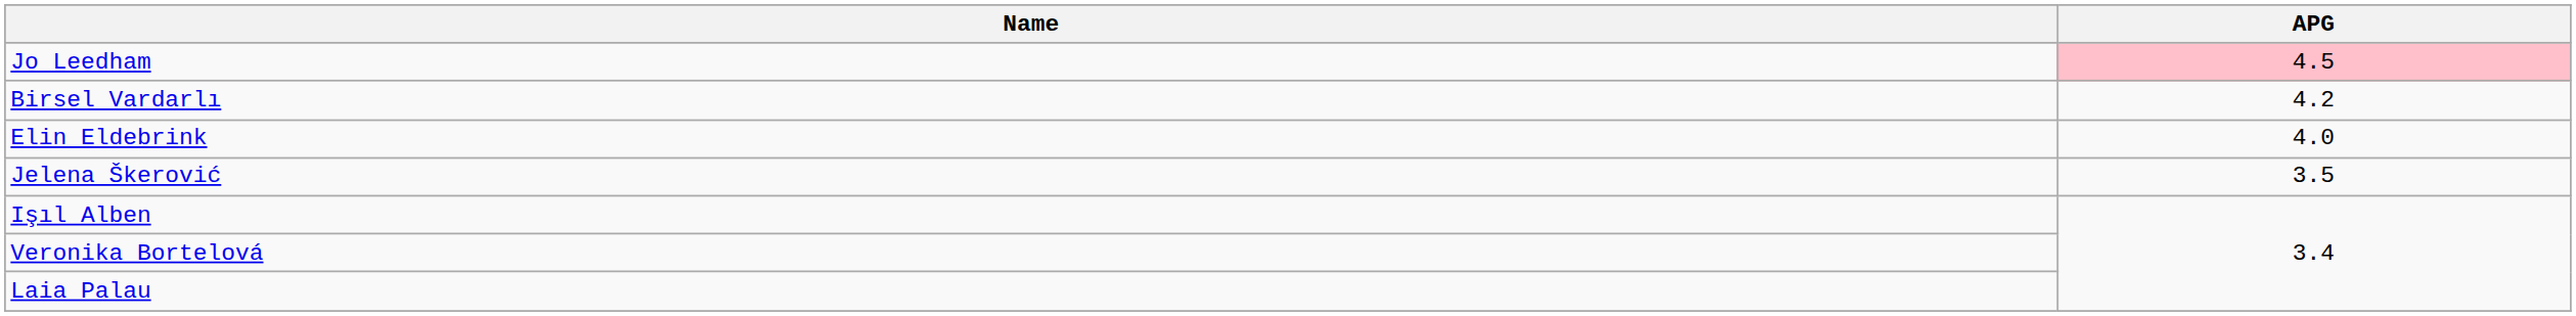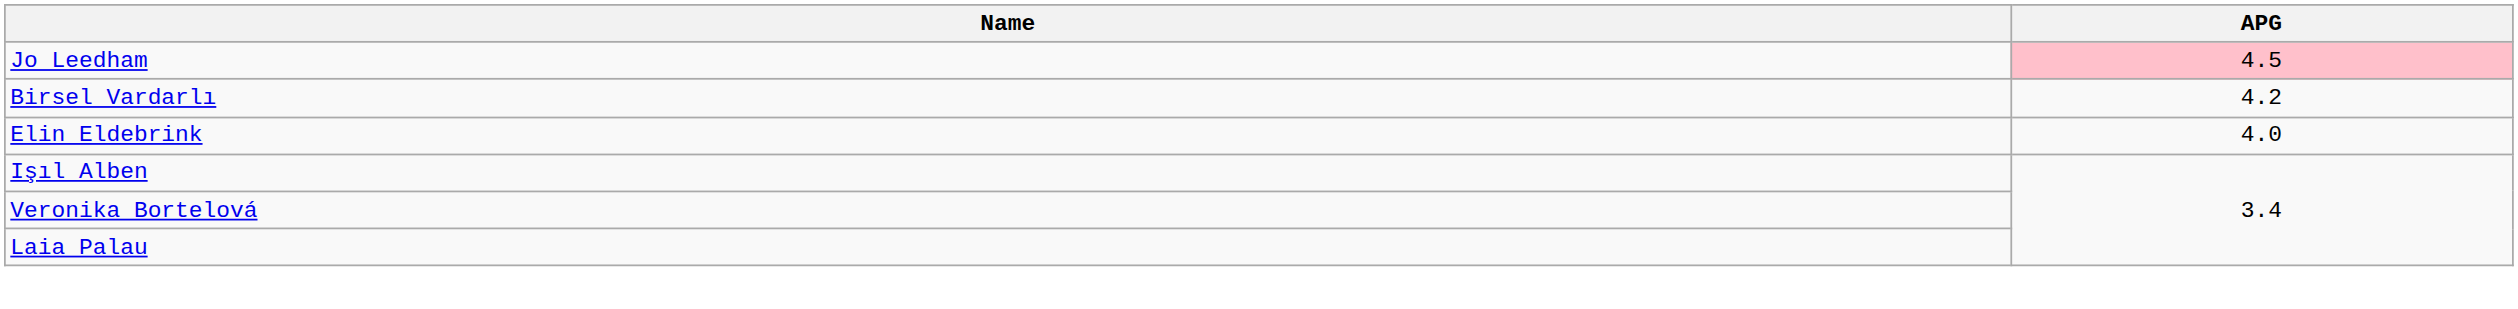 <table class=wikitable width="90%">
 <tr>
 <th width="80%">Name</th>
 <th width="20%">APG</th>
 </tr>
 <tr>
 <td> <a href='#'>Jo Leedham</a></td>
 <td align=center style="background: pink;">4.5</td>
 </tr>
 <tr>
 <td> <a href='#'>Birsel Vardarlı</a></td>
 <td align=center>4.2</td>
 </tr>
 <tr>
 <td> <a href='#'>Elin Eldebrink</a></td>
 <td align=center>4.0</td>
 </tr>
 <tr>
-<td> <a href='#'>Jelena Škerović</a></td>
-<td align=center>3.5</td>
-</tr>
-<tr>
 <td> <a href='#'>Işıl Alben</a></td>
 <td align=center rowspan=3>3.4</td>
 </tr>
 <tr>
 <td> <a href='#'>Veronika Bortelová</a></td>
 </tr>
 <tr>
 <td> <a href='#'>Laia Palau</a></td>
 </tr>
 </table>
